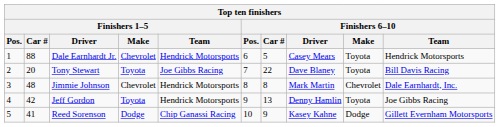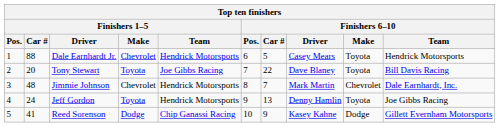 <table class="wikitable" style="font-size: 90%;">
 <tr>
 <th colspan=10>Top ten finishers</th>
 </tr>
 <tr>
 <th colspan=5>Finishers 1–5</th>
 <th colspan=5>Finishers 6–10</th>
 </tr>
 <tr>
 <th>Pos.</th>
 <th>Car #</th>
 <th>Driver</th>
 <th>Make</th>
 <th>Team</th>
 <th>Pos.</th>
 <th>Car #</th>
 <th>Driver</th>
 <th>Make</th>
 <th>Team</th>
 </tr>
 <tr>
 <td>1</td>
 <td>88</td>
 <td><a href='#'>Dale Earnhardt Jr.</a></td>
 <td><a href='#'>Chevrolet</a></td>
 <td><a href='#'>Hendrick Motorsports</a></td>
 <td>6</td>
 <td>5</td>
 <td><a href='#'>Casey Mears</a></td>
 <td>Toyota</td>
 <td>Hendrick Motorsports</td>
 </tr>
 <tr>
 <td>2</td>
 <td>20</td>
 <td><a href='#'>Tony Stewart</a></td>
 <td><a href='#'>Toyota</a></td>
 <td><a href='#'>Joe Gibbs Racing</a></td>
 <td>7</td>
 <td>22</td>
 <td><a href='#'>Dave Blaney</a></td>
 <td>Toyota</td>
 <td><a href='#'>Bill Davis Racing</a></td>
 </tr>
 <tr>
 <td>3</td>
 <td>48</td>
 <td><a href='#'>Jimmie Johnson</a></td>
 <td>Chevrolet</td>
 <td>Hendrick Motorsports</td>
 <td>8</td>
-<td>8</td>
+<td>7</td>
 <td><a href='#'>Mark Martin</a></td>
 <td>Chevrolet</td>
 <td><a href='#'>Dale Earnhardt, Inc.</a></td>
 </tr>
 <tr>
 <td>4</td>
-<td>42</td>
+<td>24</td>
 <td><a href='#'>Jeff Gordon</a></td>
 <td><a href='#'>Toyota</a></td>
 <td>Hendrick Motorsports</td>
 <td>9</td>
 <td>13</td>
 <td><a href='#'>Denny Hamlin</a></td>
 <td>Toyota</td>
 <td>Joe Gibbs Racing</td>
 </tr>
 <tr>
 <td>5</td>
 <td>41</td>
 <td><a href='#'>Reed Sorenson</a></td>
 <td><a href='#'>Dodge</a></td>
 <td><a href='#'>Chip Ganassi Racing</a></td>
 <td>10</td>
 <td>9</td>
 <td><a href='#'>Kasey Kahne</a></td>
 <td>Dodge</td>
 <td><a href='#'>Gillett Evernham Motorsports</a></td>
 </tr>
 </table>
